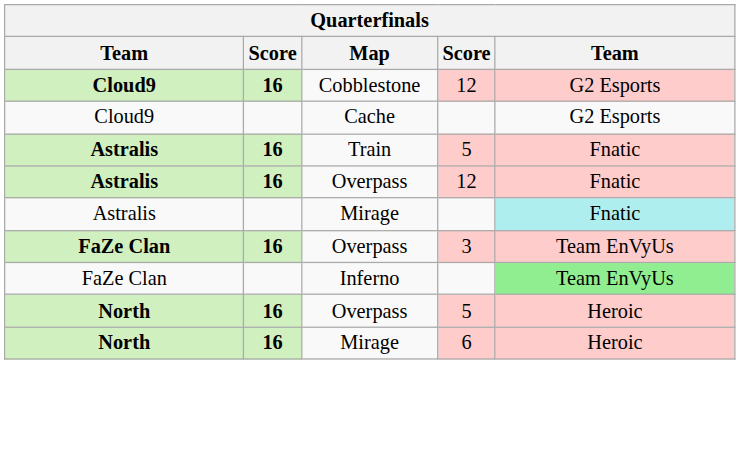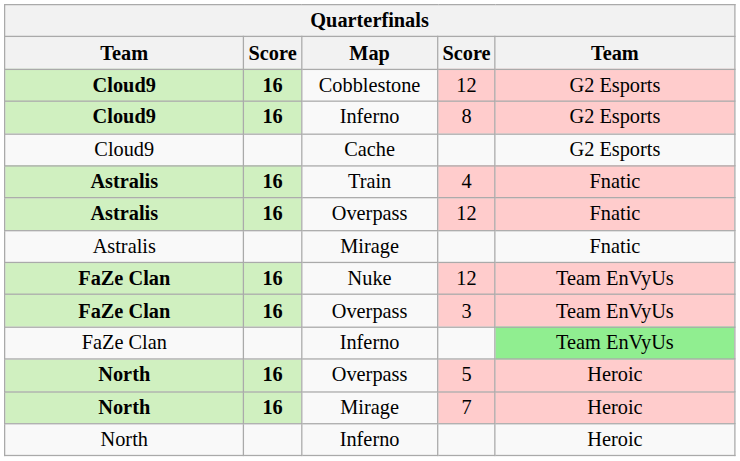 <table class="wikitable" style="text-align: center;">
 <tr>
 <th colspan=5>Quarterfinals</th>
 </tr>
 <tr>
 <th width="181px">Team</th>
 <th width="20px">Score</th>
 <th width="100px">Map</th>
 <th width="20px">Score</th>
 <th width="181px">Team</th>
 </tr>
 <tr>
 <td style="background: #D0F0C0;"><strong>Cloud9</strong></td>
 <td style="background: #D0F0C0;"><strong>16</strong></td>
 <td>Cobblestone</td>
 <td style="background: #FFCCCC;">12</td>
 <td style="background: #FFCCCC;">G2 Esports</td>
 </tr>
 <tr>
+<td style="background: #D0F0C0;"><strong>Cloud9</strong></td>
+<td style="background: #D0F0C0;"><strong>16</strong></td>
+<td>Inferno</td>
+<td style="background: #FFCCCC;">8</td>
+<td style="background: #FFCCCC;">G2 Esports</td>
+</tr>
+<tr>
 <td>Cloud9</td>
 <td></td>
 <td>Cache</td>
 <td></td>
 <td>G2 Esports</td>
 </tr>
 <tr>
 <td style="background: #D0F0C0;"><strong>Astralis</strong></td>
 <td style="background: #D0F0C0;"><strong>16</strong></td>
 <td>Train</td>
-<td style="background: #FFCCCC;">5</td>
+<td style="background: #FFCCCC;">4</td>
 <td style="background: #FFCCCC;">Fnatic</td>
 </tr>
 <tr>
 <td style="background: #D0F0C0;"><strong>Astralis</strong></td>
 <td style="background: #D0F0C0;"><strong>16</strong></td>
 <td>Overpass</td>
 <td style="background: #FFCCCC;">12</td>
 <td style="background: #FFCCCC;">Fnatic</td>
 </tr>
 <tr>
 <td>Astralis</td>
 <td></td>
 <td>Mirage</td>
 <td></td>
-<td style="background: paleturquoise;">Fnatic</td>
+<td>Fnatic</td>
+</tr>
+<tr>
+<td style="background: #D0F0C0;"><strong>FaZe Clan</strong></td>
+<td style="background: #D0F0C0;"><strong>16</strong></td>
+<td>Nuke</td>
+<td style="background: #FFCCCC;">12</td>
+<td style="background: #FFCCCC;">Team EnVyUs</td>
 </tr>
 <tr>
 <td style="background: #D0F0C0;"><strong>FaZe Clan</strong></td>
 <td style="background: #D0F0C0;"><strong>16</strong></td>
 <td>Overpass</td>
 <td style="background: #FFCCCC;">3</td>
 <td style="background: #FFCCCC;">Team EnVyUs</td>
 </tr>
 <tr>
 <td>FaZe Clan</td>
 <td></td>
 <td>Inferno</td>
 <td></td>
 <td style="background: lightgreen;">Team EnVyUs</td>
 </tr>
 <tr>
 <td style="background: #D0F0C0;"><strong>North</strong></td>
 <td style="background: #D0F0C0;"><strong>16</strong></td>
 <td>Overpass</td>
 <td style="background: #FFCCCC;">5</td>
 <td style="background: #FFCCCC;">Heroic</td>
 </tr>
 <tr>
 <td style="background: #D0F0C0;"><strong>North</strong></td>
 <td style="background: #D0F0C0;"><strong>16</strong></td>
 <td>Mirage</td>
-<td style="background: #FFCCCC;">6</td>
+<td style="background: #FFCCCC;">7</td>
 <td style="background: #FFCCCC;">Heroic</td>
 </tr>
+<tr>
+<td>North</td>
+<td></td>
+<td>Inferno</td>
+<td></td>
+<td>Heroic</td>
+</tr>
 </table>
